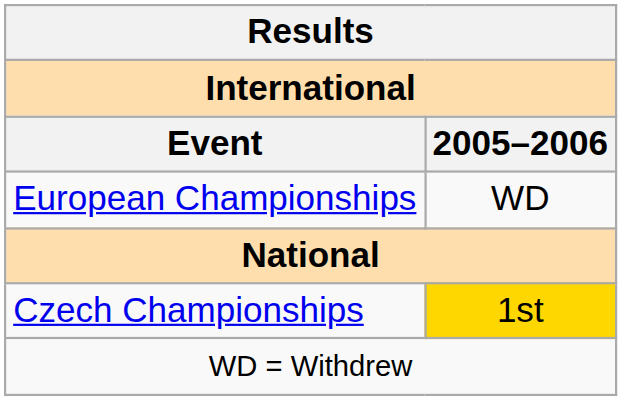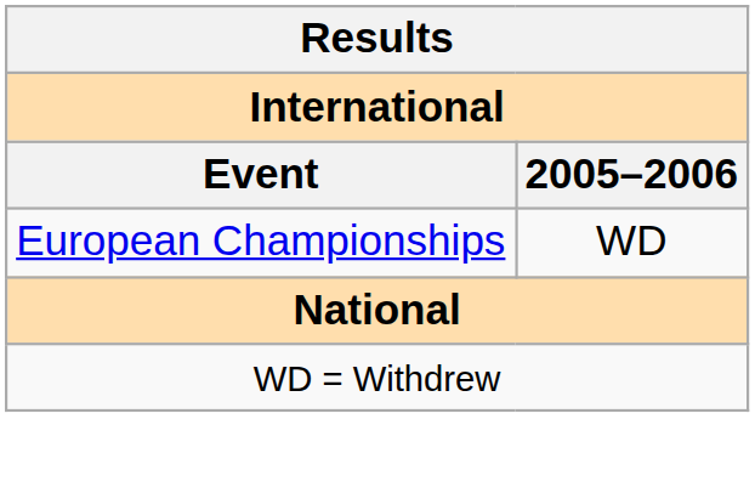 <table class="wikitable" style="text-align:center">
 <tr>
 <th colspan=2 align=center><strong>Results</strong></th>
 </tr>
 <tr>
 <th style="background-color: #ffdead; " colspan=2 align=center><strong>International</strong></th>
 </tr>
 <tr>
 <th>Event</th>
 <th>2005–2006</th>
 </tr>
 <tr>
 <td align=left><a href='#'>European Championships</a></td>
 <td>WD</td>
 </tr>
 <tr>
 <th style="background-color: #ffdead; " colspan=2 align=center><strong>National</strong></th>
 </tr>
 <tr>
-<td align=left><a href='#'>Czech Championships</a></td>
-<td bgcolor=gold>1st</td>
-</tr>
-<tr>
 <td colspan=2 align=center><small> WD = Withdrew </small></td>
 </tr>
 </table>
